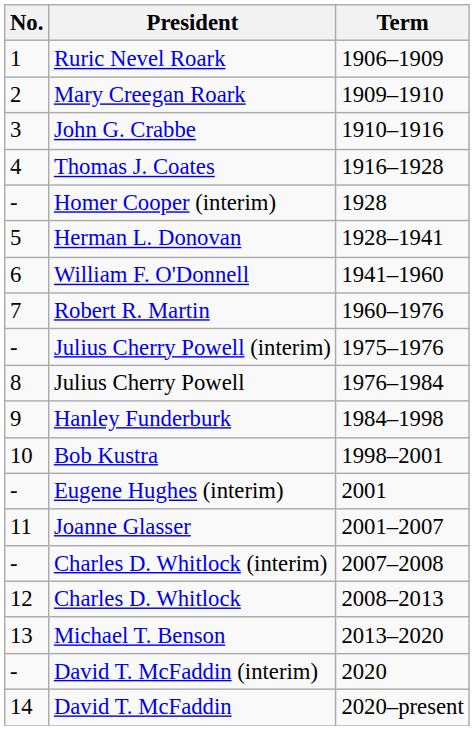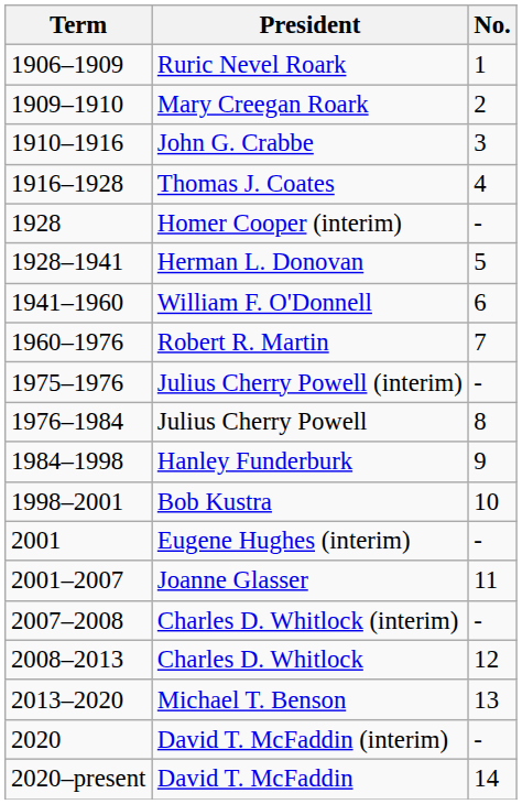 <table class="wikitable">
 <tr>
+<th>Term</th>
+<th>President</th>
 <th>No.</th>
-<th>President</th>
-<th>Term</th>
 </tr>
 <tr>
+<td>1906–1909</td>
+<td><a href='#'>Ruric Nevel Roark</a></td>
 <td>1</td>
-<td><a href='#'>Ruric Nevel Roark</a></td>
-<td>1906–1909</td>
 </tr>
 <tr>
+<td>1909–1910</td>
+<td><a href='#'>Mary Creegan Roark</a></td>
 <td>2</td>
-<td><a href='#'>Mary Creegan Roark</a></td>
-<td>1909–1910</td>
 </tr>
 <tr>
+<td>1910–1916</td>
+<td><a href='#'>John G. Crabbe</a></td>
 <td>3</td>
-<td><a href='#'>John G. Crabbe</a></td>
-<td>1910–1916</td>
 </tr>
 <tr>
+<td>1916–1928</td>
+<td><a href='#'>Thomas J. Coates</a></td>
 <td>4</td>
-<td><a href='#'>Thomas J. Coates</a></td>
-<td>1916–1928</td>
 </tr>
 <tr>
+<td>1928</td>
+<td><a href='#'>Homer Cooper</a> (interim)</td>
 <td>-</td>
-<td><a href='#'>Homer Cooper</a> (interim)</td>
-<td>1928</td>
 </tr>
 <tr>
+<td>1928–1941</td>
+<td><a href='#'>Herman L. Donovan</a></td>
 <td>5</td>
-<td><a href='#'>Herman L. Donovan</a></td>
-<td>1928–1941</td>
 </tr>
 <tr>
+<td>1941–1960</td>
+<td><a href='#'>William F. O'Donnell</a></td>
 <td>6</td>
-<td><a href='#'>William F. O'Donnell</a></td>
-<td>1941–1960</td>
 </tr>
 <tr>
+<td>1960–1976</td>
+<td><a href='#'>Robert R. Martin</a></td>
 <td>7</td>
-<td><a href='#'>Robert R. Martin</a></td>
-<td>1960–1976</td>
 </tr>
 <tr>
+<td>1975–1976</td>
+<td><a href='#'>Julius Cherry Powell</a> (interim)</td>
 <td>-</td>
-<td><a href='#'>Julius Cherry Powell</a> (interim)</td>
-<td>1975–1976</td>
 </tr>
 <tr>
+<td>1976–1984</td>
+<td>Julius Cherry Powell</td>
 <td>8</td>
-<td>Julius Cherry Powell</td>
-<td>1976–1984</td>
 </tr>
 <tr>
+<td>1984–1998</td>
+<td><a href='#'>Hanley Funderburk</a></td>
 <td>9</td>
-<td><a href='#'>Hanley Funderburk</a></td>
-<td>1984–1998</td>
 </tr>
 <tr>
+<td>1998–2001</td>
+<td><a href='#'>Bob Kustra</a></td>
 <td>10</td>
-<td><a href='#'>Bob Kustra</a></td>
-<td>1998–2001</td>
 </tr>
 <tr>
+<td>2001</td>
+<td><a href='#'>Eugene Hughes</a> (interim)</td>
 <td>-</td>
-<td><a href='#'>Eugene Hughes</a> (interim)</td>
-<td>2001</td>
 </tr>
 <tr>
+<td>2001–2007</td>
+<td><a href='#'>Joanne Glasser</a></td>
 <td>11</td>
-<td><a href='#'>Joanne Glasser</a></td>
-<td>2001–2007</td>
 </tr>
 <tr>
+<td>2007–2008</td>
+<td><a href='#'>Charles D. Whitlock</a> (interim)</td>
 <td>-</td>
-<td><a href='#'>Charles D. Whitlock</a> (interim)</td>
-<td>2007–2008</td>
 </tr>
 <tr>
+<td>2008–2013</td>
+<td><a href='#'>Charles D. Whitlock</a></td>
 <td>12</td>
-<td><a href='#'>Charles D. Whitlock</a></td>
-<td>2008–2013</td>
 </tr>
 <tr>
+<td>2013–2020</td>
+<td><a href='#'>Michael T. Benson</a></td>
 <td>13</td>
-<td><a href='#'>Michael T. Benson</a></td>
-<td>2013–2020</td>
 </tr>
 <tr>
+<td>2020</td>
+<td><a href='#'>David T. McFaddin</a> (interim)</td>
 <td>-</td>
-<td><a href='#'>David T. McFaddin</a> (interim)</td>
-<td>2020</td>
 </tr>
 <tr>
+<td>2020–present</td>
+<td><a href='#'>David T. McFaddin</a></td>
 <td>14</td>
-<td><a href='#'>David T. McFaddin</a></td>
-<td>2020–present</td>
 </tr>
 </table>
